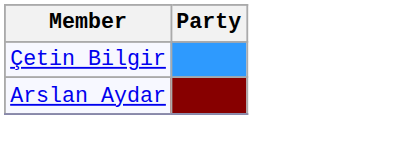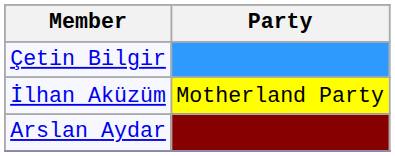 <table class=wikitable style="border:1px solid #8888aa; background-color:#f7f8ff; padding:0px; font-size:90%;">
 <tr>
 <th>Member</th>
 <th>Party</th>
 </tr>
 <tr>
 <td><a href='#'>Çetin Bilgir</a></td>
 <td style="background: #2E9AFE"></td>
 </tr>
 <tr>
+<td><a href='#'>İlhan Aküzüm</a></td>
+<td style="background: #ffff00">Motherland Party</td>
+</tr>
+<tr>
 <td><a href='#'>Arslan Aydar</a></td>
 <td style="background: #870000"></td>
 </tr>
 <tr>
 </tr>
 </table>
